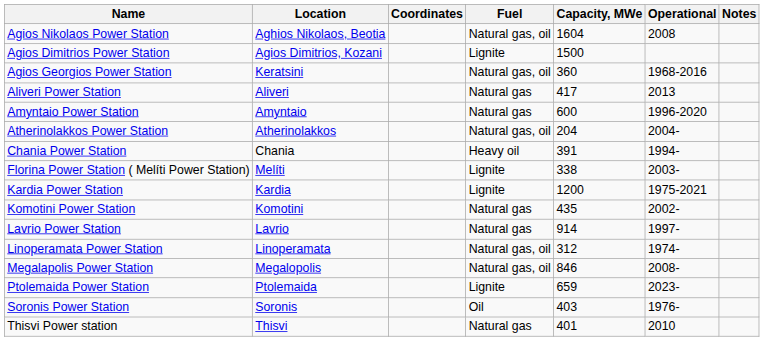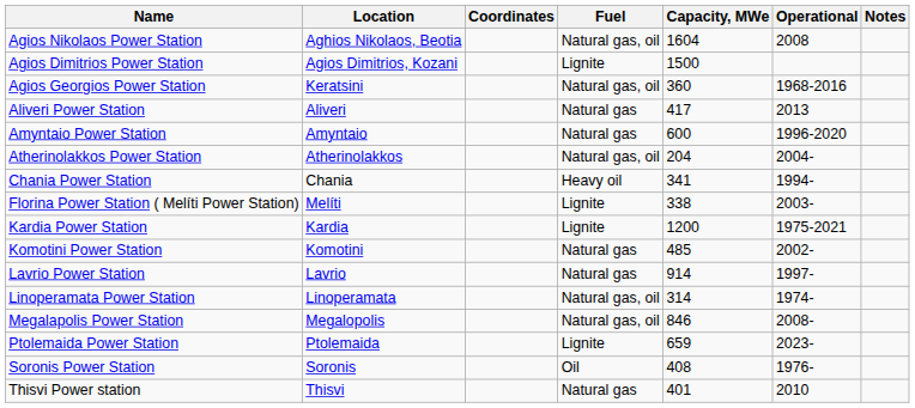 <table class="wikitable sortable">
 <tr>
 <th>Name</th>
 <th>Location</th>
 <th>Coordinates</th>
 <th>Fuel</th>
 <th>Capacity, MWe</th>
 <th>Operational</th>
 <th>Notes</th>
 </tr>
 <tr>
 <td><a href='#'>Agios Nikolaos Power Station</a></td>
 <td><a href='#'>Aghios Nikolaos, Beotia</a></td>
 <td></td>
 <td>Natural gas, oil</td>
 <td>1604</td>
 <td>2008</td>
 <td></td>
 </tr>
 <tr>
 <td><a href='#'>Agios Dimitrios Power Station</a></td>
 <td><a href='#'>Agios Dimitrios, Kozani</a></td>
 <td></td>
 <td>Lignite</td>
 <td>1500</td>
 <td></td>
 <td></td>
 </tr>
 <tr>
 <td><a href='#'>Agios Georgios Power Station</a></td>
 <td><a href='#'>Keratsini</a></td>
 <td></td>
 <td>Natural gas, oil</td>
 <td>360</td>
 <td>1968-2016</td>
 <td></td>
 </tr>
 <tr>
 <td><a href='#'>Aliveri Power Station</a></td>
 <td><a href='#'>Aliveri</a></td>
 <td></td>
 <td>Natural gas</td>
 <td>417</td>
 <td>2013</td>
 <td></td>
 </tr>
 <tr>
 <td><a href='#'>Amyntaio Power Station</a></td>
 <td><a href='#'>Amyntaio</a></td>
 <td></td>
 <td>Natural gas</td>
 <td>600</td>
 <td>1996-2020</td>
 <td></td>
 </tr>
 <tr f>
 <td><a href='#'>Atherinolakkos Power Station</a></td>
 <td><a href='#'>Atherinolakkos</a></td>
 <td></td>
 <td>Natural gas, oil</td>
 <td>204</td>
 <td>2004-</td>
 <td></td>
 </tr>
 <tr>
 <td><a href='#'>Chania Power Station</a></td>
 <td>Chania</td>
 <td></td>
 <td>Heavy oil</td>
-<td>391</td>
+<td>341</td>
 <td>1994-</td>
 <td></td>
 </tr>
 <tr>
 <td><a href='#'>Florina Power Station</a> ( Melíti Power Station)</td>
 <td><a href='#'>Melíti</a></td>
 <td></td>
 <td>Lignite</td>
 <td>338</td>
 <td>2003-</td>
 <td></td>
 </tr>
 <tr>
 <td><a href='#'>Kardia Power Station</a></td>
 <td><a href='#'>Kardia</a></td>
 <td></td>
 <td>Lignite</td>
 <td>1200</td>
 <td>1975-2021</td>
 <td></td>
 </tr>
 <tr>
 <td><a href='#'>Komotini Power Station</a></td>
 <td><a href='#'>Komotini</a></td>
 <td></td>
 <td>Natural gas</td>
-<td>435</td>
+<td>485</td>
 <td>2002-</td>
 <td></td>
 </tr>
 <tr>
 <td><a href='#'>Lavrio Power Station</a></td>
 <td><a href='#'>Lavrio</a></td>
 <td></td>
 <td>Natural gas</td>
 <td>914</td>
 <td>1997-</td>
 <td></td>
 </tr>
 <tr>
 <td><a href='#'>Linoperamata Power Station</a></td>
 <td><a href='#'>Linoperamata</a></td>
 <td></td>
 <td>Natural gas, oil</td>
-<td>312</td>
+<td>314</td>
 <td>1974-</td>
 <td></td>
 </tr>
 <tr>
 <td><a href='#'>Megalapolis Power Station</a></td>
 <td><a href='#'>Megalopolis</a></td>
 <td></td>
 <td>Natural gas, oil</td>
 <td>846</td>
 <td>2008-</td>
 <td></td>
 </tr>
 <tr>
 <td><a href='#'>Ptolemaida Power Station</a></td>
 <td><a href='#'>Ptolemaida</a></td>
 <td></td>
 <td>Lignite</td>
 <td>659</td>
 <td>2023-</td>
 <td></td>
 </tr>
 <tr>
 <td><a href='#'>Soronis Power Station</a></td>
 <td><a href='#'>Soronis</a></td>
 <td></td>
 <td>Oil</td>
-<td>403</td>
+<td>408</td>
 <td>1976-</td>
 <td></td>
 </tr>
 <tr>
 <td>Thisvi Power station</td>
 <td><a href='#'>Thisvi</a></td>
 <td></td>
 <td>Natural gas</td>
 <td>401</td>
 <td>2010</td>
 <td></td>
 </tr>
 </table>
